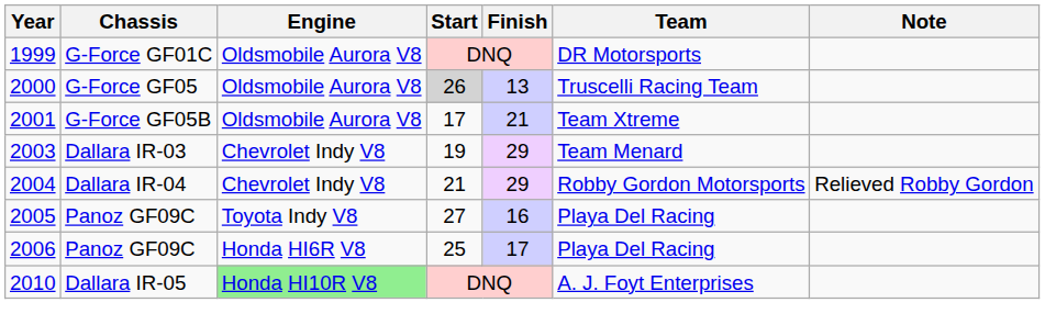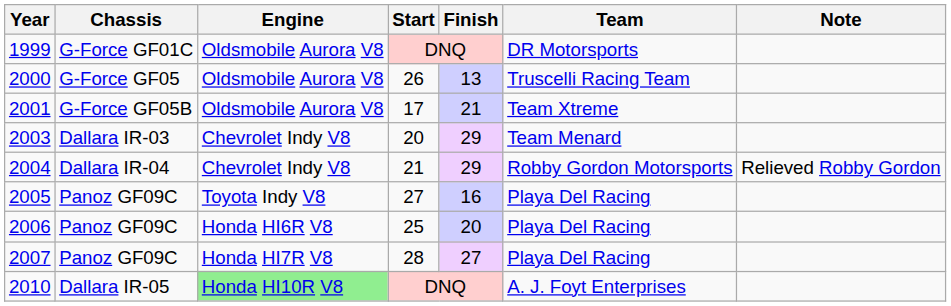 <table class="wikitable" style="font-size: 95%;">
 <tr>
 <th>Year</th>
 <th>Chassis</th>
 <th>Engine</th>
 <th>Start</th>
 <th>Finish</th>
 <th>Team</th>
 <th>Note</th>
 </tr>
 <tr>
 <td><a href='#'>1999</a></td>
 <td><a href='#'>G-Force</a> GF01C</td>
 <td><a href='#'>Oldsmobile</a> <a href='#'>Aurora</a> <a href='#'>V8</a></td>
 <td colspan=2 align=center style="background:#FFCFCF;">DNQ</td>
 <td><a href='#'>DR Motorsports</a></td>
 <td></td>
 </tr>
 <tr>
 <td><a href='#'>2000</a></td>
 <td><a href='#'>G-Force</a> GF05</td>
 <td><a href='#'>Oldsmobile</a> <a href='#'>Aurora</a> <a href='#'>V8</a></td>
-<td align=center style="background: lightgrey;">26</td>
+<td align=center>26</td>
 <td align=center style="background:#CFCFFF;">13</td>
 <td><a href='#'>Truscelli Racing Team</a></td>
 <td></td>
 </tr>
 <tr>
 <td><a href='#'>2001</a></td>
 <td><a href='#'>G-Force</a> GF05B</td>
 <td><a href='#'>Oldsmobile</a> <a href='#'>Aurora</a> <a href='#'>V8</a></td>
 <td align=center>17</td>
 <td align=center style="background:#CFCFFF;">21</td>
 <td><a href='#'>Team Xtreme</a></td>
 <td></td>
 </tr>
 <tr>
 <td><a href='#'>2003</a></td>
 <td><a href='#'>Dallara</a> IR-03</td>
 <td><a href='#'>Chevrolet</a> Indy <a href='#'>V8</a></td>
-<td align=center>19</td>
+<td align=center>20</td>
 <td align=center style="background:#EFCFFF;">29</td>
 <td><a href='#'>Team Menard</a></td>
 <td></td>
 </tr>
 <tr>
 <td><a href='#'>2004</a></td>
 <td><a href='#'>Dallara</a> IR-04</td>
 <td><a href='#'>Chevrolet</a> Indy <a href='#'>V8</a></td>
 <td align=center>21</td>
 <td align=center style="background:#EFCFFF;">29</td>
 <td><a href='#'>Robby Gordon Motorsports</a></td>
 <td>Relieved <a href='#'>Robby Gordon</a></td>
 </tr>
 <tr>
 <td><a href='#'>2005</a></td>
 <td><a href='#'>Panoz</a> GF09C</td>
 <td><a href='#'>Toyota</a> Indy <a href='#'>V8</a></td>
 <td align=center>27</td>
 <td align=center style="background:#CFCFFF;">16</td>
 <td><a href='#'>Playa Del Racing</a></td>
 <td></td>
 </tr>
 <tr>
 <td><a href='#'>2006</a></td>
 <td><a href='#'>Panoz</a> GF09C</td>
 <td><a href='#'>Honda</a> <a href='#'>HI6R</a> <a href='#'>V8</a></td>
 <td align=center>25</td>
-<td align=center style="background:#CFCFFF;">17</td>
+<td align=center style="background:#CFCFFF;">20</td>
+<td><a href='#'>Playa Del Racing</a></td>
+<td></td>
+</tr>
+<tr>
+<td><a href='#'>2007</a></td>
+<td><a href='#'>Panoz</a> GF09C</td>
+<td><a href='#'>Honda</a> <a href='#'>HI7R</a> <a href='#'>V8</a></td>
+<td align=center>28</td>
+<td align=center style="background:#EFCFFF;">27</td>
 <td><a href='#'>Playa Del Racing</a></td>
 <td></td>
 </tr>
 <tr>
 <td><a href='#'>2010</a></td>
 <td><a href='#'>Dallara</a> IR-05</td>
 <td style="background: lightgreen;"><a href='#'>Honda</a> <a href='#'>HI10R</a> <a href='#'>V8</a></td>
 <td colspan=2 align=center style="background:#FFCFCF;">DNQ</td>
 <td><a href='#'>A. J. Foyt Enterprises</a></td>
 <td></td>
 </tr>
 </table>
